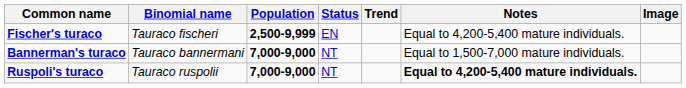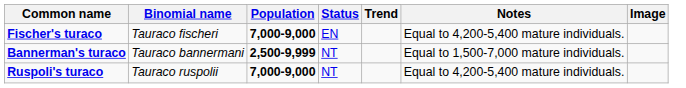 <table class="wikitable sortable">
 <tr>
 <th>Common name</th>
 <th><a href='#'>Binomial name</a></th>
 <th><a href='#'>Population</a></th>
 <th><a href='#'>Status</a></th>
 <th class=unsortable>Trend</th>
 <th class=unsortable>Notes</th>
 <th class=unsortable>Image</th>
 </tr>
 <tr>
 <td><strong><a href='#'>Fischer's turaco</a></strong></td>
 <td><em>Tauraco fischeri</em></td>
-<td><strong>2,500-9,999</strong></td>
+<td><strong>7,000-9,000</strong></td>
 <td><a href='#'>EN</a></td>
 <td></td>
 <td>Equal to 4,200-5,400 mature individuals.</td>
 <td></td>
 </tr>
 <tr>
 <td><strong><a href='#'>Bannerman's turaco</a></strong></td>
 <td><em>Tauraco bannermani</em></td>
-<td><strong>7,000-9,000</strong></td>
+<td><strong>2,500-9,999</strong></td>
 <td><a href='#'>NT</a></td>
 <td></td>
 <td>Equal to 1,500-7,000 mature individuals.</td>
 <td></td>
 </tr>
 <tr>
 <td><strong><a href='#'>Ruspoli's turaco</a></strong></td>
 <td><em>Tauraco ruspolii</em></td>
 <td><strong>7,000-9,000</strong></td>
 <td><a href='#'>NT</a></td>
 <td></td>
-<td><strong>Equal to 4,200-5,400 mature individuals.</strong></td>
+<td>Equal to 4,200-5,400 mature individuals.</td>
 <td></td>
 </tr>
 </table>
